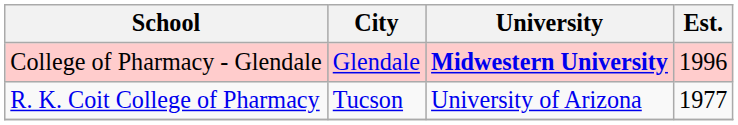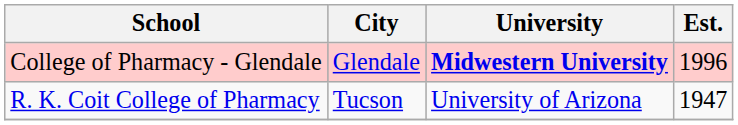 <table class="wikitable sortable">
 <tr>
 <th scope="col">School</th>
 <th scope="col">City</th>
 <th scope="col">University</th>
 <th scope="col">Est.</th>
 </tr>
 <tr>
 <td bgcolor="#FFCCCC">College of Pharmacy - Glendale</td>
 <td bgcolor="#FFCCCC"><a href='#'>Glendale</a></td>
 <td bgcolor="#FFCCCC"><strong><a href='#'>Midwestern University</a></strong></td>
 <td bgcolor="#FFCCCC">1996</td>
 </tr>
 <tr>
 <td><a href='#'>R. K. Coit College of Pharmacy</a></td>
 <td><a href='#'>Tucson</a></td>
 <td><a href='#'>University of Arizona</a></td>
-<td>1977</td>
+<td>1947</td>
 </tr>
 <tr>
 </tr>
 </table>
